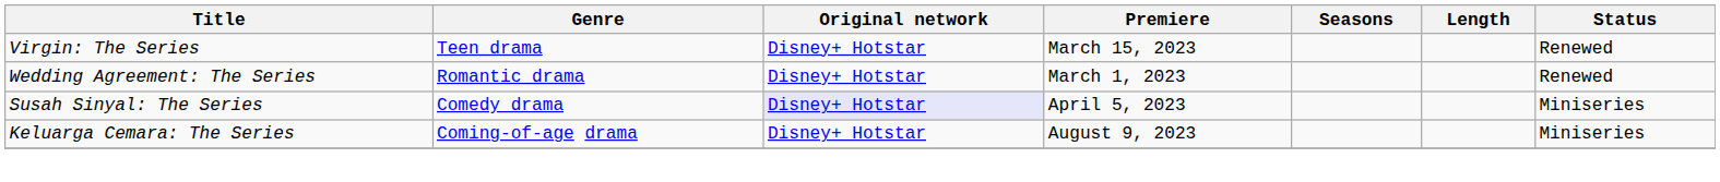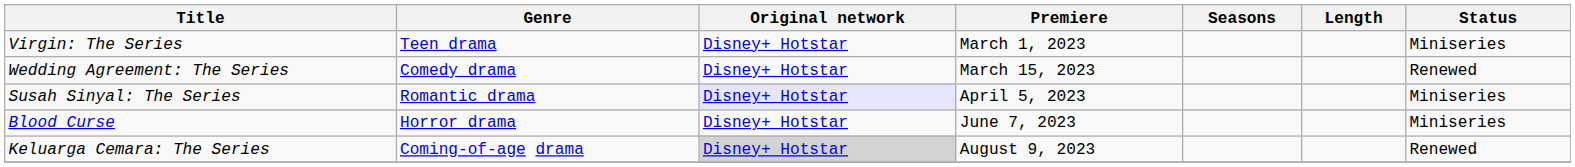 <table class="wikitable sortable" style="width:100%;">
 <tr>
 <th scope="col" style="width:25%;">Title</th>
 <th>Genre</th>
 <th>Original network</th>
 <th>Premiere</th>
 <th>Seasons</th>
 <th>Length</th>
 <th>Status</th>
 </tr>
 <tr>
 <td><em>Virgin: The Series</em></td>
 <td><a href='#'>Teen drama</a></td>
 <td><a href='#'>Disney+ Hotstar</a></td>
+<td>March 1, 2023</td>
+<td></td>
+<td></td>
+<td>Miniseries</td>
+</tr>
+<tr>
+<td><em>Wedding Agreement: The Series</em></td>
+<td><a href='#'>Comedy drama</a></td>
+<td><a href='#'>Disney+ Hotstar</a></td>
 <td>March 15, 2023</td>
 <td></td>
 <td></td>
 <td>Renewed</td>
 </tr>
 <tr>
-<td><em>Wedding Agreement: The Series</em></td>
+<td><em>Susah Sinyal: The Series</em></td>
 <td><a href='#'>Romantic drama</a></td>
-<td><a href='#'>Disney+ Hotstar</a></td>
-<td>March 1, 2023</td>
-<td></td>
-<td></td>
-<td>Renewed</td>
-</tr>
-<tr>
-<td><em>Susah Sinyal: The Series</em></td>
-<td><a href='#'>Comedy drama</a></td>
 <td style="background: lavender;"><a href='#'>Disney+ Hotstar</a></td>
 <td>April 5, 2023</td>
 <td></td>
 <td></td>
 <td>Miniseries</td>
 </tr>
 <tr>
-<td><em>Keluarga Cemara: The Series</em></td>
-<td><a href='#'>Coming-of-age</a> <a href='#'>drama</a></td>
+<td><em><a href='#'>Blood Curse</a></em></td>
+<td><a href='#'>Horror drama</a></td>
 <td><a href='#'>Disney+ Hotstar</a></td>
-<td>August 9, 2023</td>
+<td>June 7, 2023</td>
 <td></td>
 <td></td>
 <td>Miniseries</td>
 </tr>
 <tr>
+<td><em>Keluarga Cemara: The Series</em></td>
+<td><a href='#'>Coming-of-age</a> <a href='#'>drama</a></td>
+<td style="background: lightgrey;"><a href='#'>Disney+ Hotstar</a></td>
+<td>August 9, 2023</td>
+<td></td>
+<td></td>
+<td>Renewed</td>
+</tr>
+<tr>
 </tr>
 </table>
